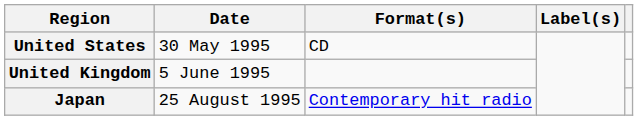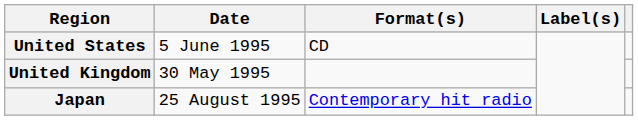 <table class="wikitable plainrowheaders">
 <tr>
 <th scope="col">Region</th>
 <th scope="col">Date</th>
 <th scope="col">Format(s)</th>
 <th scope="col">Label(s)</th>
 <th scope="col"></th>
 </tr>
 <tr>
 <th scope="row">United States</th>
-<td>30 May 1995</td>
+<td>5 June 1995</td>
 <td>CD</td>
 <td rowspan="3"></td>
 <td></td>
 </tr>
 <tr>
 <th scope="row">United Kingdom</th>
-<td>5 June 1995</td>
+<td>30 May 1995</td>
 <td></td>
 <td></td>
 </tr>
 <tr>
 <th scope="row">Japan</th>
 <td>25 August 1995</td>
 <td><a href='#'>Contemporary hit radio</a></td>
 <td></td>
 </tr>
 </table>
